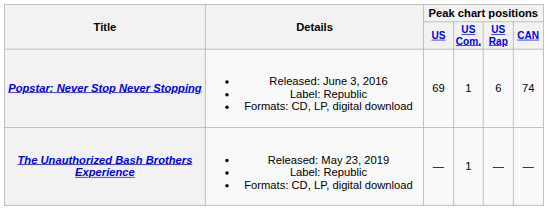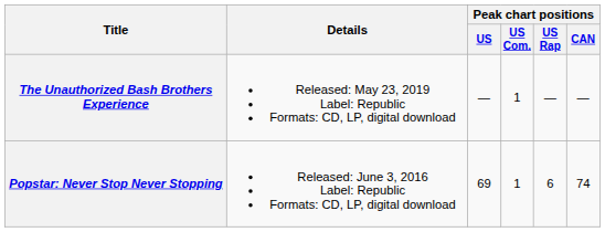 <table class="wikitable plainrowheaders" style="text-align:center;">
 <tr>
 <th scope="col" rowspan="2" style="width:17.5em;">Title</th>
 <th scope="col" rowspan="2" style="width:19em;">Details</th>
 <th scope="col" colspan="4">Peak chart positions</th>
 </tr>
 <tr>
 <th scope="col" style="width:2.5em;font-size:90%;"><a href='#'>US</a><br></th>
 <th scope="col" style="width:2.5em;font-size:90%;"><a href='#'>US<br>Com.</a><br></th>
 <th scope="col" style="width:2.5em;font-size:90%;"><a href='#'>US<br>Rap</a><br></th>
 <th scope="col" style="width:2.5em;font-size:90%;"><a href='#'>CAN</a><br></th>
 </tr>
 <tr>
+<th scope="row"><em><a href='#'>The Unauthorized Bash Brothers Experience</a></em></th>
+<td><br><ul><li>Released: May 23, 2019</li><li>Label: Republic</li><li>Formats: CD, LP, digital download</li></ul></td>
+<td>—</td>
+<td>1</td>
+<td>—</td>
+<td>—</td>
+</tr>
+<tr>
 <th scope="row"><em><a href='#'>Popstar: Never Stop Never Stopping</a></em></th>
 <td><br><ul><li>Released: June 3, 2016</li><li>Label: Republic</li><li>Formats: CD, LP, digital download</li></ul></td>
 <td>69</td>
 <td>1</td>
 <td>6</td>
 <td>74</td>
 </tr>
-<tr>
-<th scope="row"><em><a href='#'>The Unauthorized Bash Brothers Experience</a></em></th>
-<td><br><ul><li>Released: May 23, 2019</li><li>Label: Republic</li><li>Formats: CD, LP, digital download</li></ul></td>
-<td>—</td>
-<td>1</td>
-<td>—</td>
-<td>—</td>
-</tr>
 </table>
